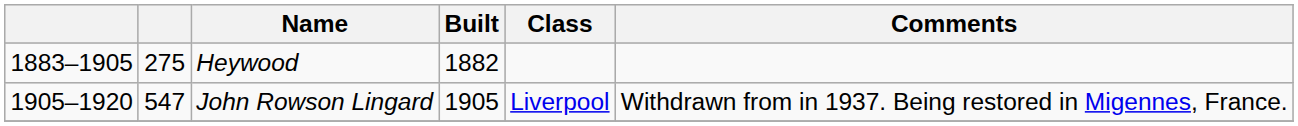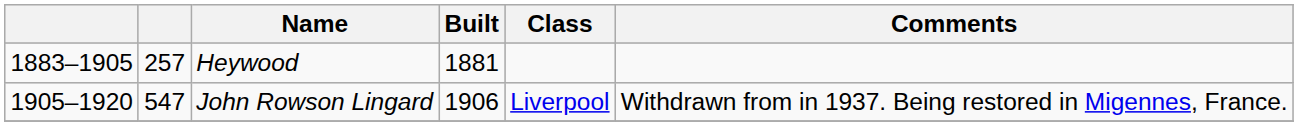 <table class="wikitable sortable">
 <tr>
 <th></th>
 <th></th>
 <th>Name</th>
 <th>Built</th>
 <th>Class</th>
 <th class=unsortable>Comments</th>
 </tr>
 <tr>
 <td>1883–1905</td>
-<td>275</td>
+<td>257</td>
 <td><em>Heywood</em></td>
-<td>1882</td>
+<td>1881</td>
 <td></td>
 <td></td>
 </tr>
 <tr>
 <td>1905–1920</td>
 <td>547</td>
 <td><em>John Rowson Lingard</em></td>
-<td>1905</td>
+<td>1906</td>
 <td><a href='#'>Liverpool</a></td>
 <td>Withdrawn from  in 1937. Being restored in  <a href='#'>Migennes</a>, France.</td>
 </tr>
 <tr>
 </tr>
 </table>
